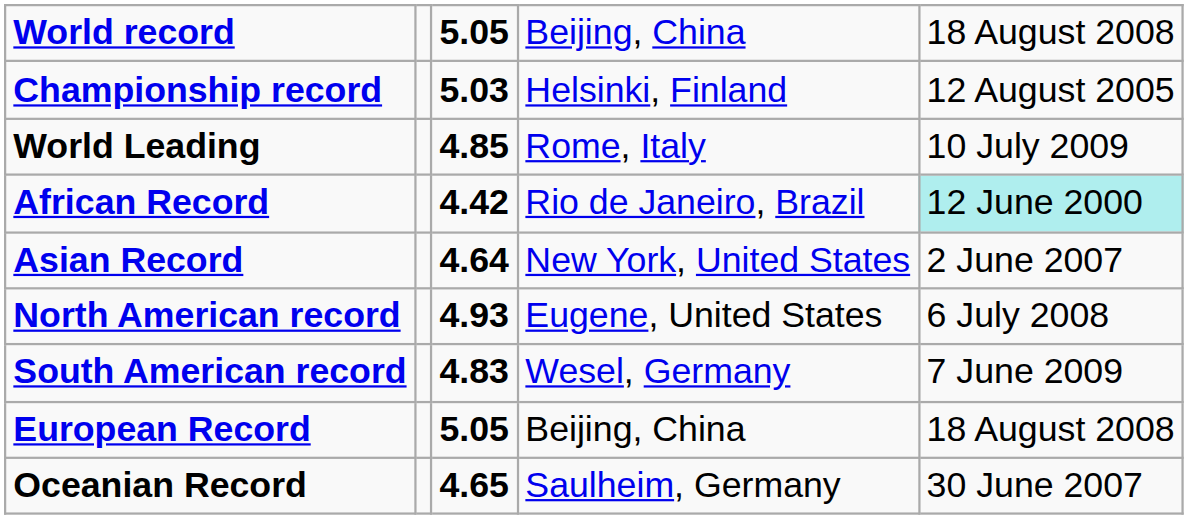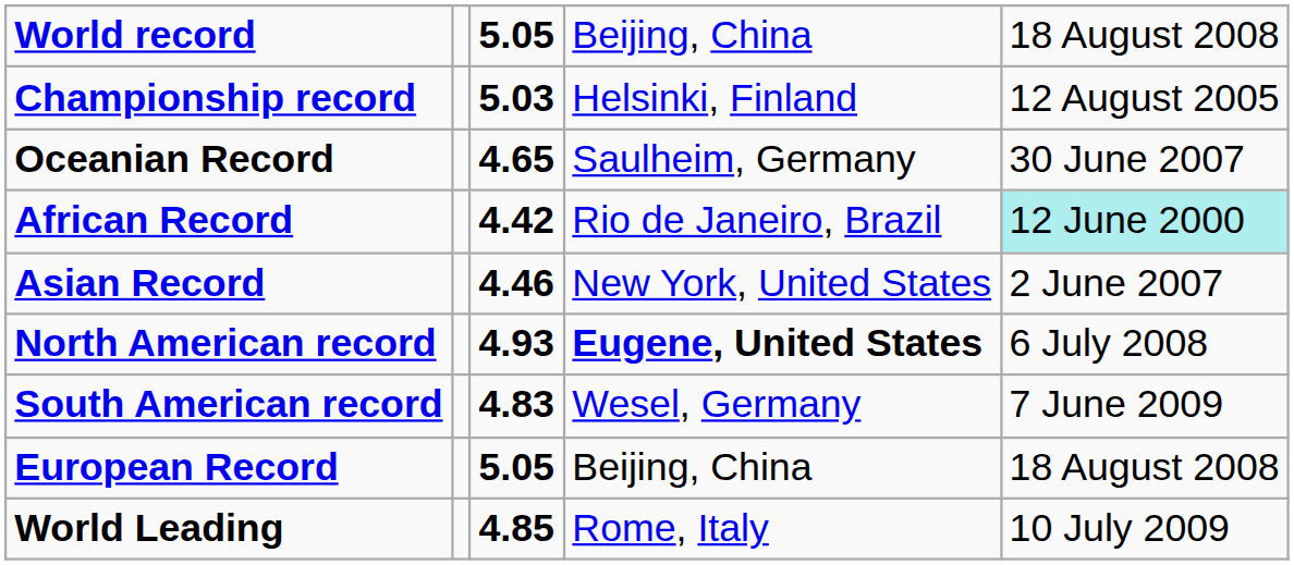 <table class="wikitable">
 <tr>
 <td><strong><a href='#'>World record</a></strong></td>
 <td></td>
 <td><strong>5.05</strong></td>
 <td><a href='#'>Beijing</a>, <a href='#'>China</a></td>
 <td>18 August 2008</td>
 </tr>
 <tr>
 <td><strong><a href='#'>Championship record</a></strong></td>
 <td></td>
 <td><strong>5.03</strong></td>
 <td><a href='#'>Helsinki</a>, <a href='#'>Finland</a></td>
 <td>12 August 2005</td>
 </tr>
 <tr>
-<td><strong>World Leading</strong></td>
+<td><strong>Oceanian Record</strong></td>
 <td></td>
-<td><strong>4.85</strong></td>
-<td><a href='#'>Rome</a>, <a href='#'>Italy</a></td>
-<td>10 July 2009</td>
+<td><strong>4.65</strong></td>
+<td><a href='#'>Saulheim</a>, Germany</td>
+<td>30 June 2007</td>
 </tr>
 <tr>
 <td><strong><a href='#'>African Record</a></strong></td>
 <td></td>
 <td><strong>4.42</strong></td>
 <td><a href='#'>Rio de Janeiro</a>, <a href='#'>Brazil</a></td>
 <td style="background: paleturquoise;">12 June 2000</td>
 </tr>
 <tr>
 <td><strong><a href='#'>Asian Record</a></strong></td>
 <td></td>
-<td><strong>4.64</strong></td>
+<td><strong>4.46</strong></td>
 <td><a href='#'>New York</a>, <a href='#'>United States</a></td>
 <td>2 June 2007</td>
 </tr>
 <tr>
 <td><strong><a href='#'>North American record</a></strong></td>
 <td></td>
 <td><strong>4.93</strong></td>
-<td><a href='#'>Eugene</a>, United States</td>
+<td><strong><a href='#'>Eugene</a>, United States</strong></td>
 <td>6 July 2008</td>
 </tr>
 <tr>
 <td><strong><a href='#'>South American record</a></strong></td>
 <td></td>
 <td><strong>4.83</strong></td>
 <td><a href='#'>Wesel</a>, <a href='#'>Germany</a></td>
 <td>7 June 2009</td>
 </tr>
 <tr>
 <td><strong><a href='#'>European Record</a></strong></td>
 <td></td>
 <td><strong>5.05</strong></td>
 <td>Beijing, China</td>
 <td>18 August 2008</td>
 </tr>
 <tr>
-<td><strong>Oceanian Record</strong></td>
+<td><strong>World Leading</strong></td>
 <td></td>
-<td><strong>4.65</strong></td>
-<td><a href='#'>Saulheim</a>, Germany</td>
-<td>30 June 2007</td>
+<td><strong>4.85</strong></td>
+<td><a href='#'>Rome</a>, <a href='#'>Italy</a></td>
+<td>10 July 2009</td>
 </tr>
 </table>
